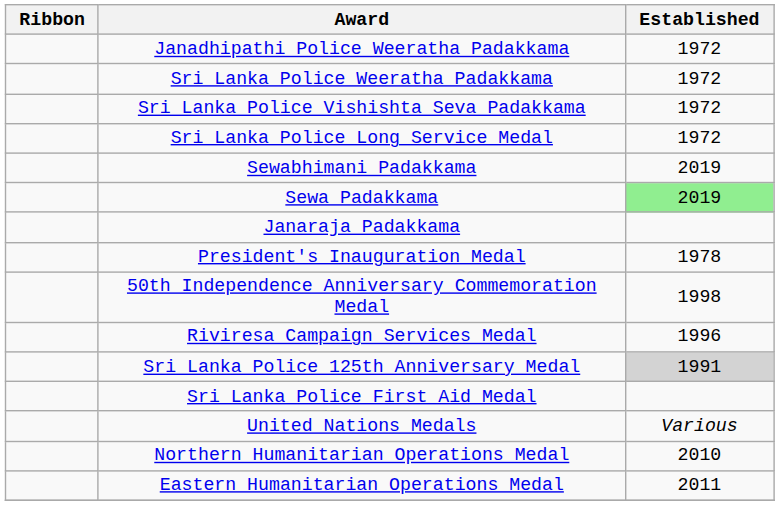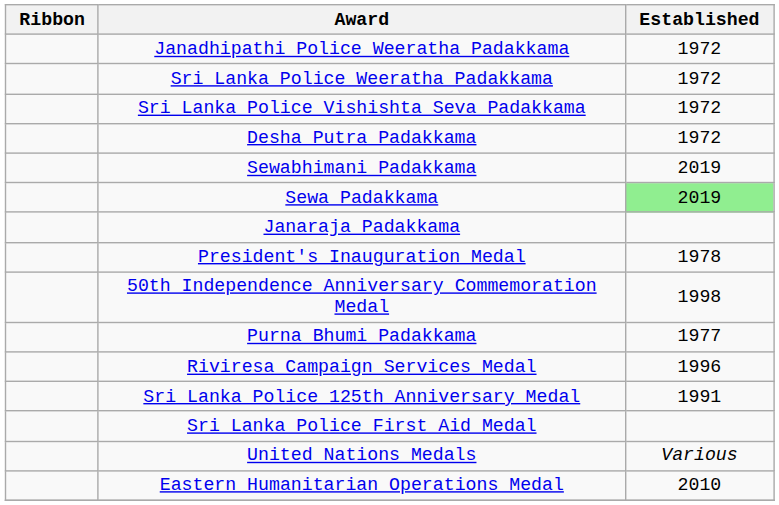 <table class="wikitable" style="text-align: center;margin: 1em auto;">
 <tr>
 <th width= "60">Ribbon</th>
 <th width= "370">Award</th>
 <th width= "100">Established</th>
 </tr>
 <tr>
 <td></td>
 <td><a href='#'>Janadhipathi Police Weeratha Padakkama</a></td>
 <td>1972</td>
 </tr>
 <tr>
 <td></td>
 <td><a href='#'>Sri Lanka Police Weeratha Padakkama</a></td>
 <td>1972</td>
 </tr>
 <tr>
 <td></td>
 <td><a href='#'>Sri Lanka Police Vishishta Seva Padakkama</a></td>
 <td>1972</td>
 </tr>
 <tr>
 <td></td>
-<td><a href='#'>Sri Lanka Police Long Service Medal</a></td>
+<td><a href='#'>Desha Putra Padakkama</a></td>
 <td>1972</td>
 </tr>
 <tr>
 <td></td>
 <td><a href='#'>Sewabhimani Padakkama</a></td>
 <td>2019</td>
 </tr>
 <tr>
 <td></td>
 <td><a href='#'>Sewa Padakkama</a></td>
 <td style="background: lightgreen;">2019</td>
 </tr>
 <tr>
 <td></td>
 <td><a href='#'>Janaraja Padakkama</a></td>
 <td></td>
 </tr>
 <tr>
 <td></td>
 <td><a href='#'>President's Inauguration Medal</a></td>
 <td>1978</td>
 </tr>
 <tr>
 <td></td>
 <td><a href='#'>50th Independence Anniversary Commemoration Medal</a></td>
 <td>1998</td>
 </tr>
 <tr>
 <td></td>
+<td><a href='#'>Purna Bhumi Padakkama</a></td>
+<td>1977</td>
+</tr>
+<tr>
+<td></td>
 <td><a href='#'>Riviresa Campaign Services Medal</a></td>
 <td>1996</td>
 </tr>
 <tr>
 <td></td>
 <td><a href='#'>Sri Lanka Police 125th Anniversary Medal</a></td>
-<td style="background: lightgrey;">1991</td>
+<td>1991</td>
 </tr>
 <tr>
 <td></td>
 <td><a href='#'>Sri Lanka Police First Aid Medal</a></td>
 <td></td>
 </tr>
 <tr>
 <td></td>
 <td><a href='#'>United Nations Medals</a></td>
 <td><em>Various</em></td>
 </tr>
 <tr>
 <td></td>
-<td><a href='#'>Northern Humanitarian Operations Medal</a></td>
+<td><a href='#'>Eastern Humanitarian Operations Medal</a></td>
 <td>2010</td>
-</tr>
-<tr>
-<td></td>
-<td><a href='#'>Eastern Humanitarian Operations Medal</a></td>
-<td>2011</td>
 </tr>
 <tr>
 </tr>
 </table>
